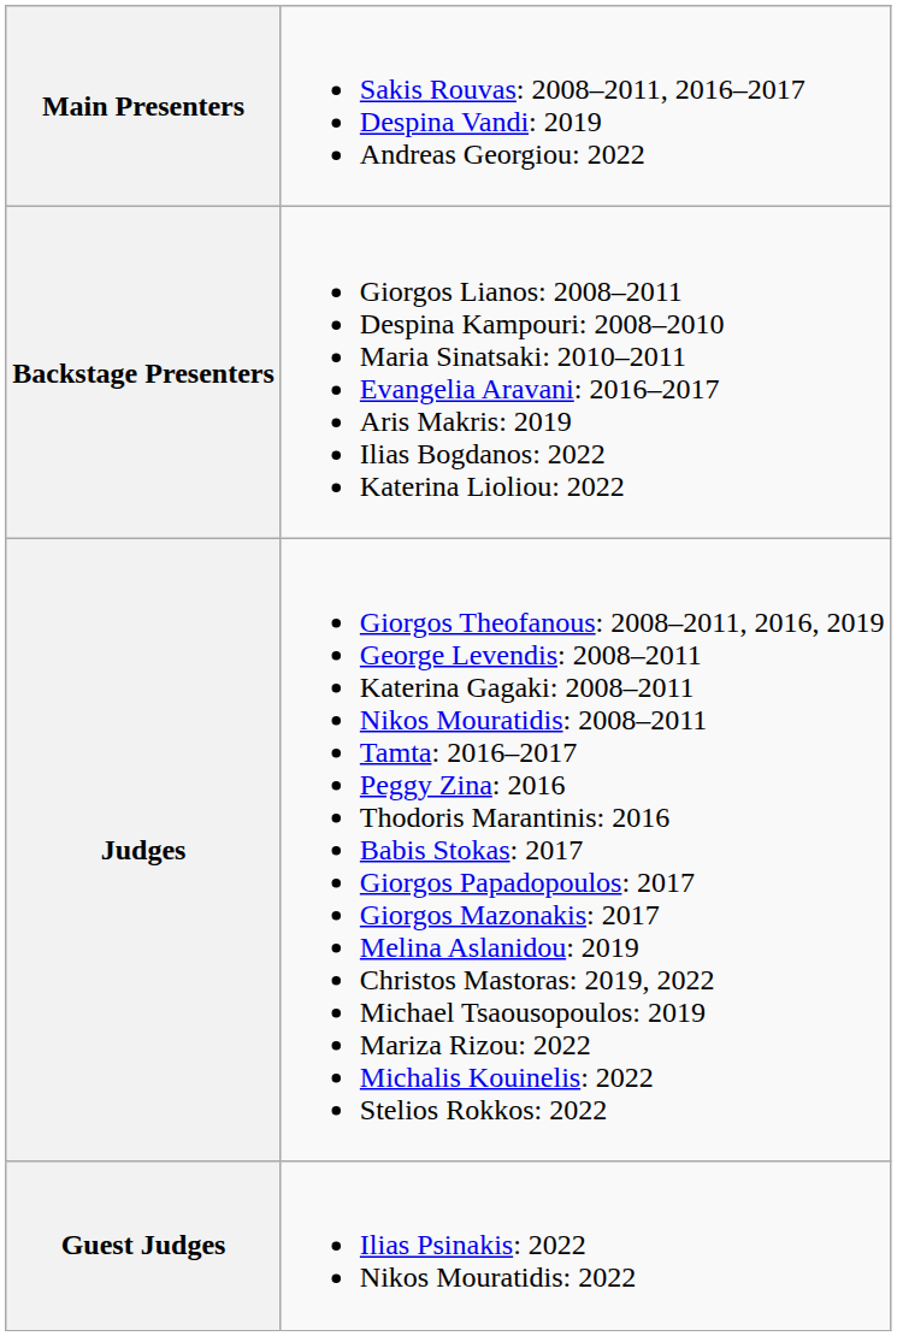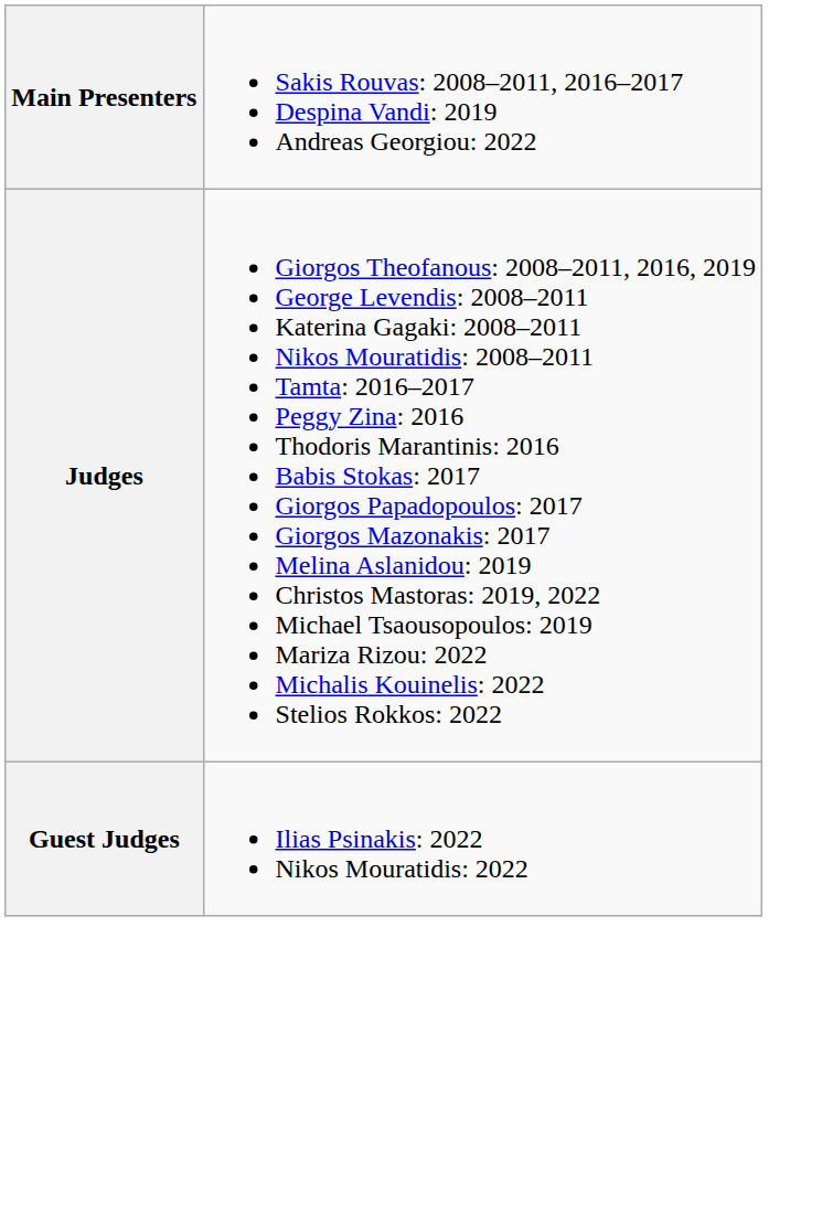 <table class="wikitable">
 <tr>
 <th>Main Presenters</th>
 <td><br><ul><li><a href='#'>Sakis Rouvas</a>: 2008–2011, 2016–2017</li><li><a href='#'>Despina Vandi</a>: 2019</li><li>Andreas Georgiou: 2022</li></ul></td>
-</tr>
-<tr>
-<th>Backstage Presenters</th>
-<td><br><ul><li>Giorgos Lianos: 2008–2011</li><li>Despina Kampouri: 2008–2010</li><li>Maria Sinatsaki: 2010–2011</li><li><a href='#'>Evangelia Aravani</a>: 2016–2017</li><li>Aris Makris: 2019</li><li>Ilias Bogdanos: 2022</li><li>Katerina Lioliou: 2022</li></ul></td>
 </tr>
 <tr>
 <th>Judges</th>
 <td><br><ul><li><a href='#'>Giorgos Theofanous</a>: 2008–2011, 2016, 2019</li><li><a href='#'>George Levendis</a>: 2008–2011</li><li>Katerina Gagaki: 2008–2011</li><li><a href='#'>Nikos Mouratidis</a>: 2008–2011</li><li><a href='#'>Tamta</a>: 2016–2017</li><li><a href='#'>Peggy Zina</a>: 2016</li><li>Thodoris Marantinis: 2016</li><li><a href='#'>Babis Stokas</a>: 2017</li><li><a href='#'>Giorgos Papadopoulos</a>: 2017</li><li><a href='#'>Giorgos Mazonakis</a>: 2017</li><li><a href='#'>Melina Aslanidou</a>: 2019</li><li>Christos Mastoras: 2019, 2022</li><li>Michael Tsaousopoulos: 2019</li><li>Mariza Rizou: 2022</li><li><a href='#'>Michalis Kouinelis</a>: 2022</li><li>Stelios Rokkos: 2022</li></ul></td>
 </tr>
 <tr>
 <th>Guest Judges</th>
 <td><br><ul><li><a href='#'>Ilias Psinakis</a>: 2022</li><li>Nikos Mouratidis: 2022</li></ul></td>
 </tr>
 </table>
